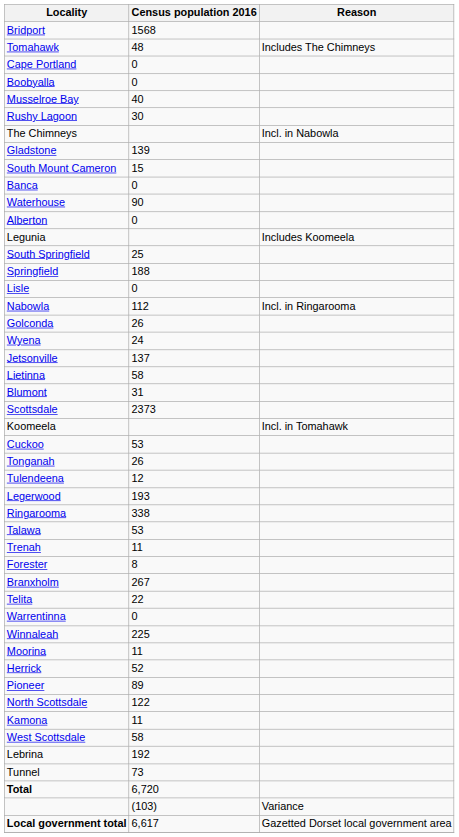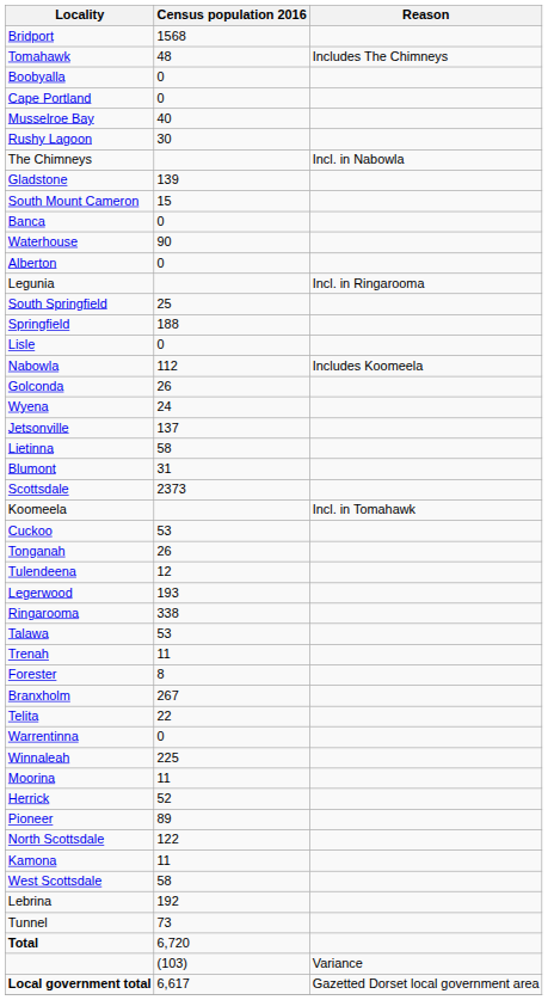 <table class="wikitable">
 <tr>
 <th>Locality</th>
 <th>Census population 2016</th>
 <th>Reason</th>
 </tr>
 <tr>
 <td><a href='#'>Bridport</a></td>
 <td>1568</td>
 <td></td>
 </tr>
 <tr>
 <td><a href='#'>Tomahawk</a></td>
 <td>48</td>
 <td>Includes The Chimneys</td>
 </tr>
 <tr>
-<td><a href='#'>Cape Portland</a></td>
+<td><a href='#'>Boobyalla</a></td>
 <td>0</td>
 <td></td>
 </tr>
 <tr>
-<td><a href='#'>Boobyalla</a></td>
+<td><a href='#'>Cape Portland</a></td>
 <td>0</td>
 <td></td>
 </tr>
 <tr>
 <td><a href='#'>Musselroe Bay</a></td>
 <td>40</td>
 <td></td>
 </tr>
 <tr>
 <td><a href='#'>Rushy Lagoon</a></td>
 <td>30</td>
 <td></td>
 </tr>
 <tr>
 <td>The Chimneys</td>
 <td></td>
 <td>Incl. in Nabowla</td>
 </tr>
 <tr>
 <td><a href='#'>Gladstone</a></td>
 <td>139</td>
 <td></td>
 </tr>
 <tr>
 <td><a href='#'>South Mount Cameron</a></td>
 <td>15</td>
 <td></td>
 </tr>
 <tr>
 <td><a href='#'>Banca</a></td>
 <td>0</td>
 <td></td>
 </tr>
 <tr>
 <td><a href='#'>Waterhouse</a></td>
 <td>90</td>
 <td></td>
 </tr>
 <tr>
 <td><a href='#'>Alberton</a></td>
 <td>0</td>
 <td></td>
 </tr>
 <tr>
 <td>Legunia</td>
 <td></td>
-<td>Includes Koomeela</td>
+<td>Incl. in Ringarooma</td>
 </tr>
 <tr>
 <td><a href='#'>South Springfield</a></td>
 <td>25</td>
 <td></td>
 </tr>
 <tr>
 <td><a href='#'>Springfield</a></td>
 <td>188</td>
 <td></td>
 </tr>
 <tr>
 <td><a href='#'>Lisle</a></td>
 <td>0</td>
 <td></td>
 </tr>
 <tr>
 <td><a href='#'>Nabowla</a></td>
 <td>112</td>
-<td>Incl. in Ringarooma</td>
+<td>Includes Koomeela</td>
 </tr>
 <tr>
 <td><a href='#'>Golconda</a></td>
 <td>26</td>
 <td></td>
 </tr>
 <tr>
 <td><a href='#'>Wyena</a></td>
 <td>24</td>
 <td></td>
 </tr>
 <tr>
 <td><a href='#'>Jetsonville</a></td>
 <td>137</td>
 <td></td>
 </tr>
 <tr>
 <td><a href='#'>Lietinna</a></td>
 <td>58</td>
 <td></td>
 </tr>
 <tr>
 <td><a href='#'>Blumont</a></td>
 <td>31</td>
 <td></td>
 </tr>
 <tr>
 <td><a href='#'>Scottsdale</a></td>
 <td>2373</td>
 <td></td>
 </tr>
 <tr>
 <td>Koomeela</td>
 <td></td>
 <td>Incl. in Tomahawk</td>
 </tr>
 <tr>
 <td><a href='#'>Cuckoo</a></td>
 <td>53</td>
 <td></td>
 </tr>
 <tr>
 <td><a href='#'>Tonganah</a></td>
 <td>26</td>
 <td></td>
 </tr>
 <tr>
 <td><a href='#'>Tulendeena</a></td>
 <td>12</td>
 <td></td>
 </tr>
 <tr>
 <td><a href='#'>Legerwood</a></td>
 <td>193</td>
 <td></td>
 </tr>
 <tr>
 <td><a href='#'>Ringarooma</a></td>
 <td>338</td>
 <td></td>
 </tr>
 <tr>
 <td><a href='#'>Talawa</a></td>
 <td>53</td>
 <td></td>
 </tr>
 <tr>
 <td><a href='#'>Trenah</a></td>
 <td>11</td>
 <td></td>
 </tr>
 <tr>
 <td><a href='#'>Forester</a></td>
 <td>8</td>
 <td></td>
 </tr>
 <tr>
 <td><a href='#'>Branxholm</a></td>
 <td>267</td>
 <td></td>
 </tr>
 <tr>
 <td><a href='#'>Telita</a></td>
 <td>22</td>
 <td></td>
 </tr>
 <tr>
 <td><a href='#'>Warrentinna</a></td>
 <td>0</td>
 <td></td>
 </tr>
 <tr>
 <td><a href='#'>Winnaleah</a></td>
 <td>225</td>
 <td></td>
 </tr>
 <tr>
 <td><a href='#'>Moorina</a></td>
 <td>11</td>
 <td></td>
 </tr>
 <tr>
 <td><a href='#'>Herrick</a></td>
 <td>52</td>
 <td></td>
 </tr>
 <tr>
 <td><a href='#'>Pioneer</a></td>
 <td>89</td>
 <td></td>
 </tr>
 <tr>
 <td><a href='#'>North Scottsdale</a></td>
 <td>122</td>
 <td></td>
 </tr>
 <tr>
 <td><a href='#'>Kamona</a></td>
 <td>11</td>
 <td></td>
 </tr>
 <tr>
 <td><a href='#'>West Scottsdale</a></td>
 <td>58</td>
 <td></td>
 </tr>
 <tr>
 <td>Lebrina</td>
 <td>192</td>
 <td></td>
 </tr>
 <tr>
 <td>Tunnel</td>
 <td>73</td>
 <td></td>
 </tr>
 <tr>
 <td><strong>Total</strong></td>
 <td>6,720</td>
 <td></td>
 </tr>
 <tr>
 <td></td>
 <td>(103)</td>
 <td>Variance</td>
 </tr>
 <tr>
 <td><strong>Local government total</strong></td>
 <td>6,617</td>
 <td>Gazetted Dorset local government area</td>
 </tr>
 <tr>
 </tr>
 </table>
